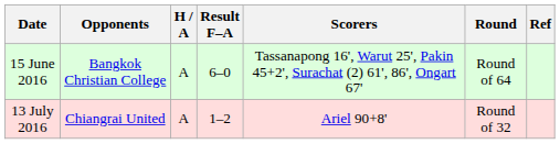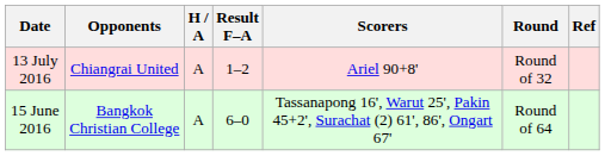 <table class="wikitable" style="text-align:center">
 <tr>
 <th>Date</th>
 <th>Opponents</th>
 <th>H / A</th>
 <th>Result<br>F–A</th>
 <th>Scorers</th>
 <th>Round</th>
 <th>Ref</th>
 </tr>
+<tr bgcolor="#ffdddd">
+<td>13 July 2016</td>
+<td><a href='#'>Chiangrai United</a></td>
+<td>A</td>
+<td>1–2</td>
+<td><a href='#'>Ariel</a> 90+8'</td>
+<td>Round of 32</td>
+<td></td>
+</tr>
 <tr bgcolor="#ddffdd">
 <td>15 June 2016</td>
 <td><a href='#'>Bangkok Christian College</a></td>
 <td>A</td>
 <td>6–0</td>
 <td>Tassanapong 16', <a href='#'>Warut</a> 25', <a href='#'>Pakin</a> 45+2', <a href='#'>Surachat</a> (2) 61', 86', <a href='#'>Ongart</a> 67'</td>
 <td>Round of 64</td>
 <td></td>
 </tr>
-<tr bgcolor="#ffdddd">
-<td>13 July 2016</td>
-<td><a href='#'>Chiangrai United</a></td>
-<td>A</td>
-<td>1–2</td>
-<td><a href='#'>Ariel</a> 90+8'</td>
-<td>Round of 32</td>
-<td></td>
-</tr>
 </table>
